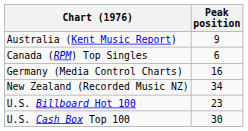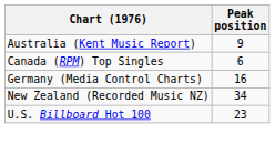 <table class="wikitable sortable">
 <tr>
 <th>Chart (1976)</th>
 <th>Peak<br>position</th>
 </tr>
 <tr>
 <td>Australia (<a href='#'>Kent Music Report</a>)</td>
 <td style="text-align:center;">9</td>
 </tr>
 <tr>
 <td>Canada (<a href='#'><em>RPM</em></a>) Top Singles</td>
 <td style="text-align:center;">6</td>
 </tr>
 <tr>
 <td>Germany (Media Control Charts)</td>
 <td style="text-align:center;">16</td>
 </tr>
 <tr>
 <td>New Zealand (Recorded Music NZ)</td>
 <td style="text-align:center;">34</td>
 </tr>
 <tr>
 <td>U.S. <a href='#'><em>Billboard</em> Hot 100</a></td>
 <td style="text-align:center;">23</td>
 </tr>
-<tr>
-<td>U.S. <a href='#'><em>Cash Box</em></a> Top 100</td>
-<td style="text-align:center;">30</td>
-</tr>
 </table>
